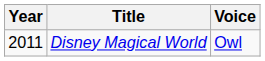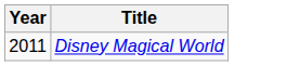 <table class="wikitable sortable">
 <tr>
 <th>Year</th>
 <th>Title</th>
-<th>Voice</th>
 </tr>
 <tr>
 <td>2011</td>
 <td><em><a href='#'>Disney Magical World</a></em></td>
-<td><a href='#'>Owl</a></td>
 </tr>
 </table>
